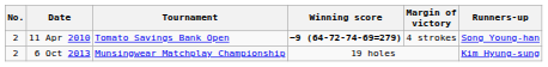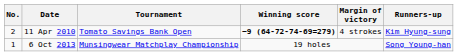 <table class="wikitable" style="font-size:95%;">
 <tr>
 <th>No.</th>
 <th>Date</th>
 <th>Tournament</th>
 <th>Winning score</th>
 <th>Margin of<br>victory</th>
 <th>Runners-up</th>
 </tr>
 <tr>
 <td align=center>2</td>
 <td align=right>11 Apr <a href='#'>2010</a></td>
 <td><a href='#'>Tomato Savings Bank Open</a></td>
 <td><strong>−9 (64-72-74-69=279)</strong></td>
 <td>4 strokes</td>
-<td> <a href='#'>Song Young-han</a></td>
+<td> <a href='#'>Kim Hyung-sung</a></td>
 </tr>
 <tr>
-<td align=center>2</td>
+<td align=center>1</td>
 <td align=right>6 Oct <a href='#'>2013</a></td>
 <td><a href='#'>Munsingwear Matchplay Championship</a></td>
 <td align=center colspan=2>19 holes</td>
-<td> <a href='#'>Kim Hyung-sung</a></td>
+<td> <a href='#'>Song Young-han</a></td>
 </tr>
 </table>
